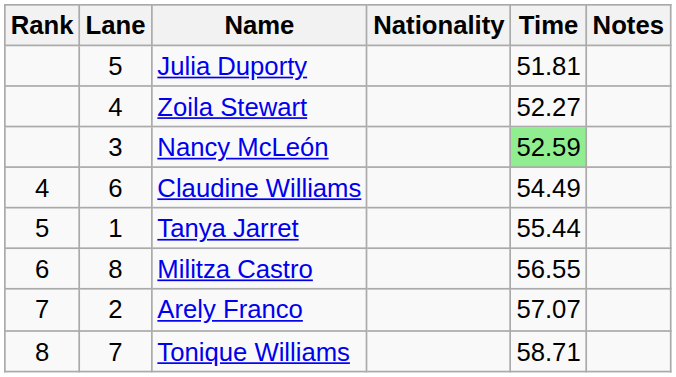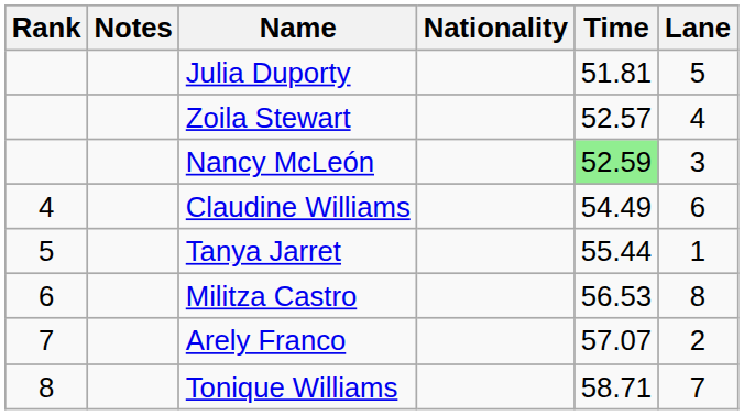 <table class="wikitable sortable" style="text-align:center;font-size:95%">
 <tr>
 <th>Rank</th>
-<th>Lane</th>
+<th>Notes</th>
 <th>Name</th>
 <th>Nationality</th>
 <th>Time</th>
-<th>Notes</th>
+<th>Lane</th>
 </tr>
 <tr>
 <td></td>
-<td>5</td>
+<td></td>
 <td align=left><a href='#'>Julia Duporty</a></td>
 <td align=left></td>
 <td>51.81</td>
-<td></td>
+<td>5</td>
 </tr>
 <tr>
 <td></td>
-<td>4</td>
+<td></td>
 <td align=left><a href='#'>Zoila Stewart</a></td>
 <td align=left></td>
-<td>52.27</td>
-<td></td>
+<td>52.57</td>
+<td>4</td>
 </tr>
 <tr>
 <td></td>
-<td>3</td>
+<td></td>
 <td align=left><a href='#'>Nancy McLeón</a></td>
 <td align=left></td>
 <td style="background: lightgreen;">52.59</td>
-<td></td>
+<td>3</td>
 </tr>
 <tr>
 <td>4</td>
-<td>6</td>
+<td></td>
 <td align=left><a href='#'>Claudine Williams</a></td>
 <td align=left></td>
 <td>54.49</td>
-<td></td>
+<td>6</td>
 </tr>
 <tr>
 <td>5</td>
-<td>1</td>
+<td></td>
 <td align=left><a href='#'>Tanya Jarret</a></td>
 <td align=left></td>
 <td>55.44</td>
-<td></td>
+<td>1</td>
 </tr>
 <tr>
 <td>6</td>
-<td>8</td>
+<td></td>
 <td align=left><a href='#'>Militza Castro</a></td>
 <td align=left></td>
-<td>56.55</td>
-<td></td>
+<td>56.53</td>
+<td>8</td>
 </tr>
 <tr>
 <td>7</td>
-<td>2</td>
+<td></td>
 <td align=left><a href='#'>Arely Franco</a></td>
 <td align=left></td>
 <td>57.07</td>
-<td></td>
+<td>2</td>
 </tr>
 <tr>
 <td>8</td>
-<td>7</td>
+<td></td>
 <td align=left><a href='#'>Tonique Williams</a></td>
 <td align=left></td>
 <td>58.71</td>
-<td></td>
+<td>7</td>
 </tr>
 </table>
